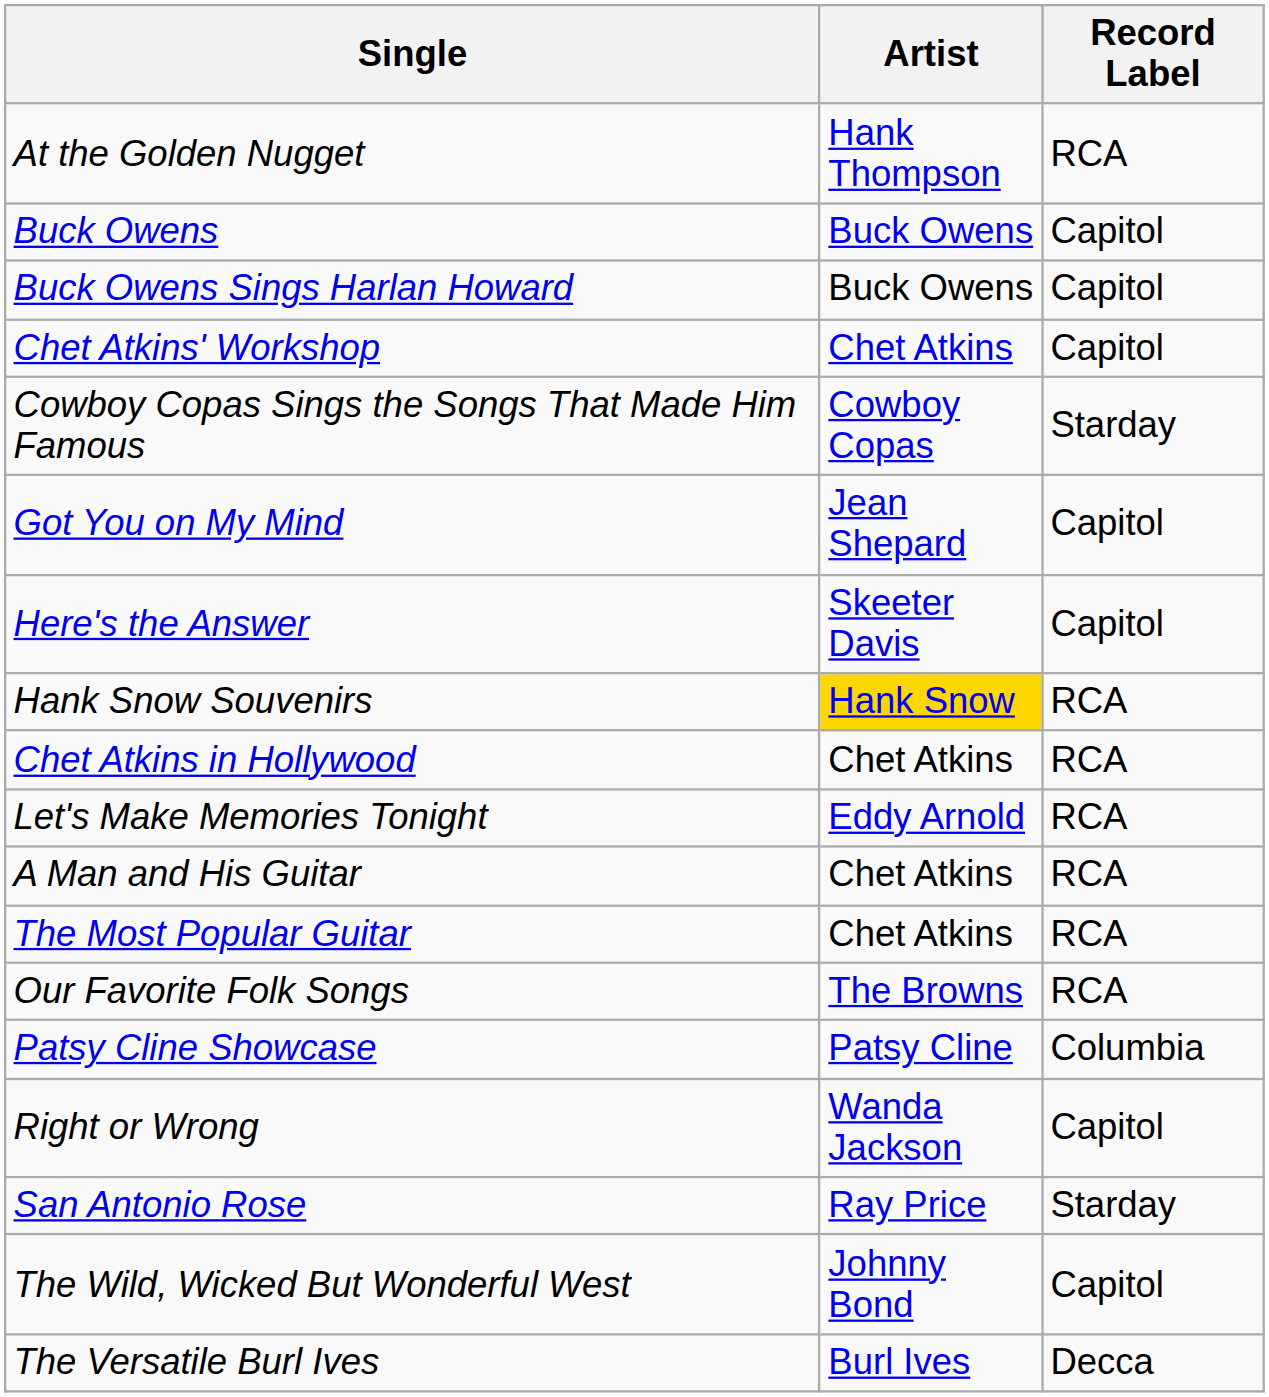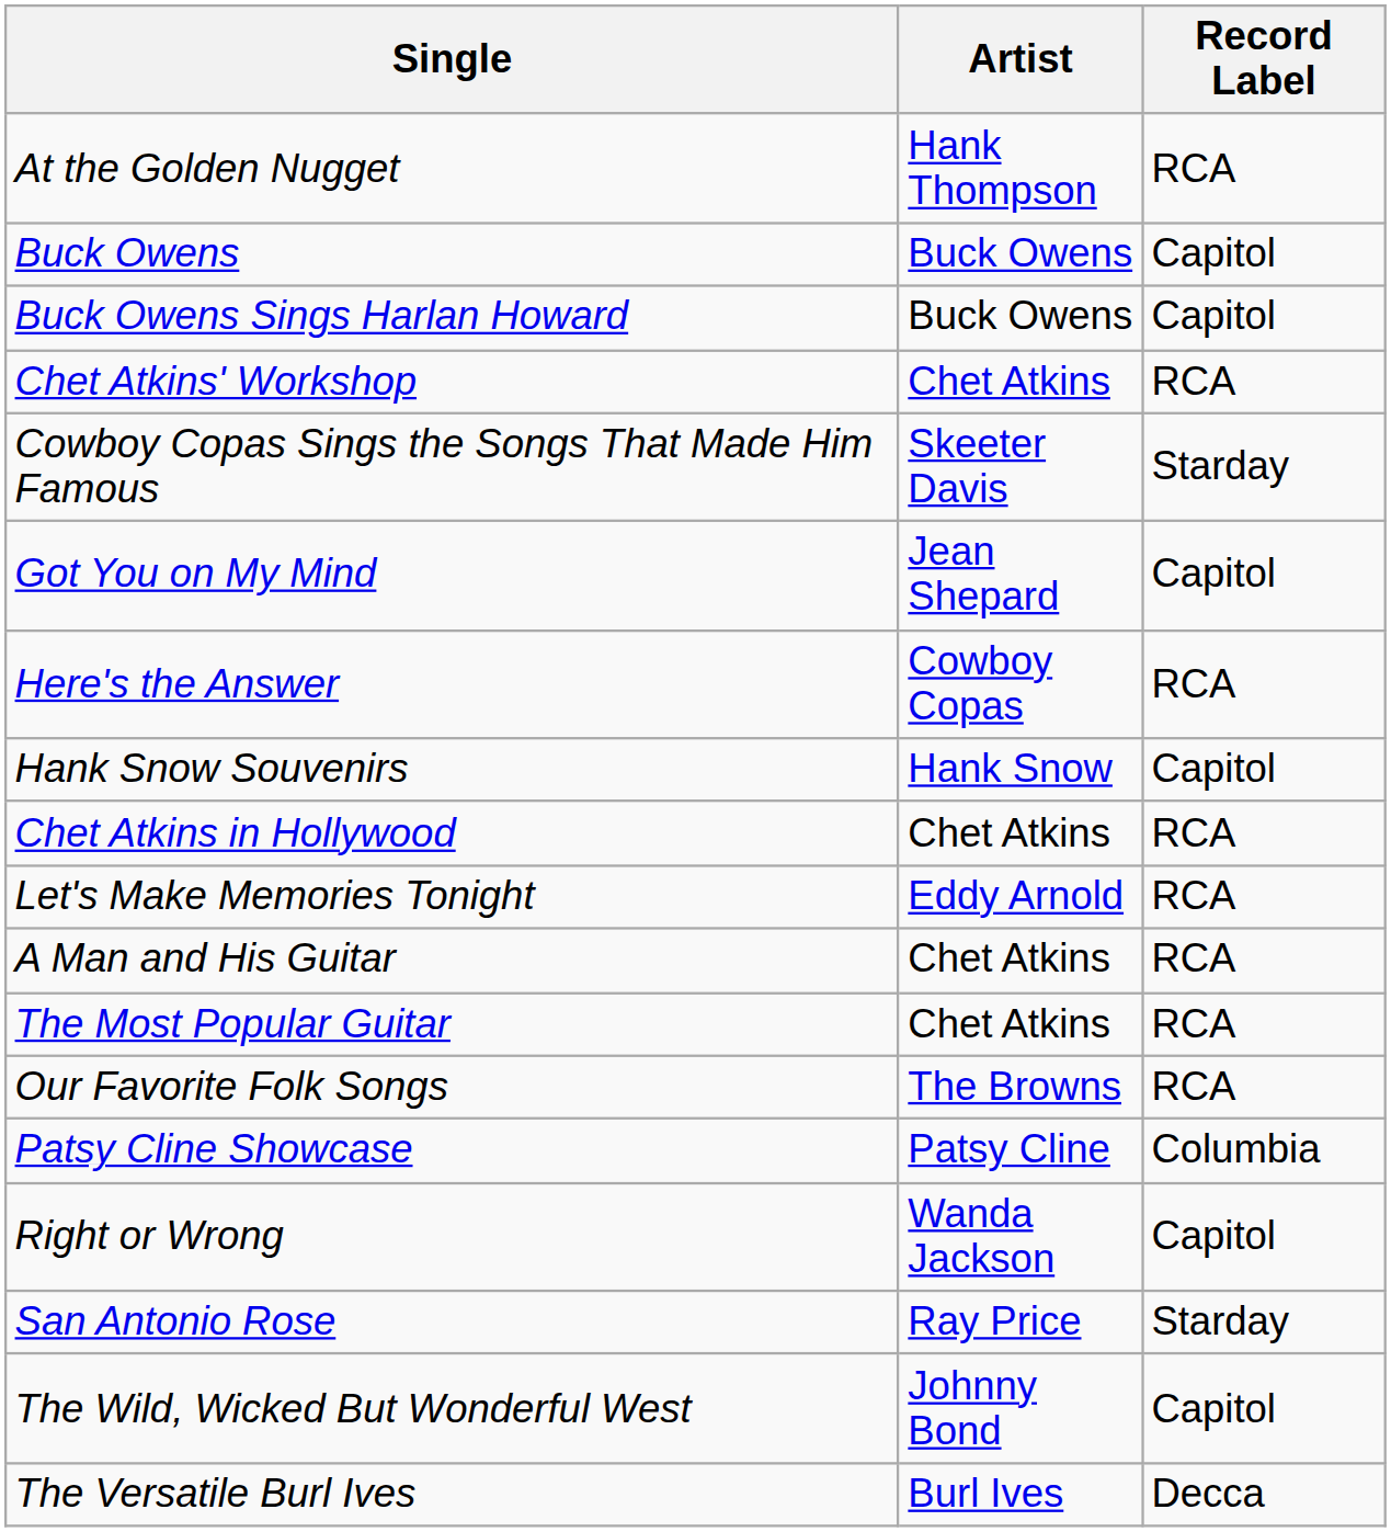 <table class="wikitable sortable">
 <tr>
 <th width="350">Single</th>
 <th width="90">Artist</th>
 <th width="90">Record Label</th>
 </tr>
 <tr>
 <td><em>At the Golden Nugget</em></td>
 <td><a href='#'>Hank Thompson</a></td>
 <td>RCA</td>
 </tr>
 <tr>
 <td><em><a href='#'>Buck Owens</a></em></td>
 <td><a href='#'>Buck Owens</a></td>
 <td>Capitol</td>
 </tr>
 <tr>
 <td><em><a href='#'>Buck Owens Sings Harlan Howard</a></em></td>
 <td>Buck Owens</td>
 <td>Capitol</td>
 </tr>
 <tr>
 <td><em><a href='#'>Chet Atkins' Workshop</a></em></td>
 <td><a href='#'>Chet Atkins</a></td>
-<td>Capitol</td>
+<td>RCA</td>
 </tr>
 <tr>
 <td><em>Cowboy Copas Sings the Songs That Made Him Famous</em></td>
-<td><a href='#'>Cowboy Copas</a></td>
+<td><a href='#'>Skeeter Davis</a></td>
 <td>Starday</td>
 </tr>
 <tr>
 <td><em><a href='#'>Got You on My Mind</a></em></td>
 <td><a href='#'>Jean Shepard</a></td>
 <td>Capitol</td>
 </tr>
 <tr>
 <td><em><a href='#'>Here's the Answer</a></em></td>
-<td><a href='#'>Skeeter Davis</a></td>
-<td>Capitol</td>
+<td><a href='#'>Cowboy Copas</a></td>
+<td>RCA</td>
 </tr>
 <tr>
 <td><em>Hank Snow Souvenirs</em></td>
-<td style="background: gold;"><a href='#'>Hank Snow</a></td>
-<td>RCA</td>
+<td><a href='#'>Hank Snow</a></td>
+<td>Capitol</td>
 </tr>
 <tr>
 <td><em><a href='#'>Chet Atkins in Hollywood</a></em></td>
 <td>Chet Atkins</td>
 <td>RCA</td>
 </tr>
 <tr>
 <td><em>Let's Make Memories Tonight</em></td>
 <td><a href='#'>Eddy Arnold</a></td>
 <td>RCA</td>
 </tr>
 <tr>
 <td><em>A Man and His Guitar</em></td>
 <td>Chet Atkins</td>
 <td>RCA</td>
 </tr>
 <tr>
 <td><em><a href='#'>The Most Popular Guitar</a></em></td>
 <td>Chet Atkins</td>
 <td>RCA</td>
 </tr>
 <tr>
 <td><em>Our Favorite Folk Songs</em></td>
 <td><a href='#'>The Browns</a></td>
 <td>RCA</td>
 </tr>
 <tr>
 <td><em><a href='#'>Patsy Cline Showcase</a></em></td>
 <td><a href='#'>Patsy Cline</a></td>
 <td>Columbia</td>
 </tr>
 <tr>
 <td><em>Right or Wrong</em></td>
 <td><a href='#'>Wanda Jackson</a></td>
 <td>Capitol</td>
 </tr>
 <tr>
 <td><em><a href='#'>San Antonio Rose</a></em></td>
 <td><a href='#'>Ray Price</a></td>
 <td>Starday</td>
 </tr>
 <tr>
 <td><em>The Wild, Wicked But Wonderful West</em></td>
 <td><a href='#'>Johnny Bond</a></td>
 <td>Capitol</td>
 </tr>
 <tr>
 <td><em>The Versatile Burl Ives</em></td>
 <td><a href='#'>Burl Ives</a></td>
 <td>Decca</td>
 </tr>
 </table>
